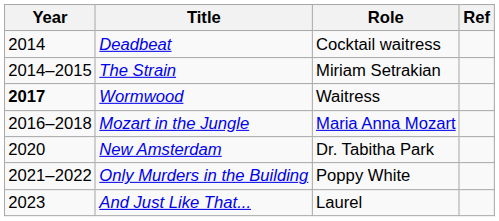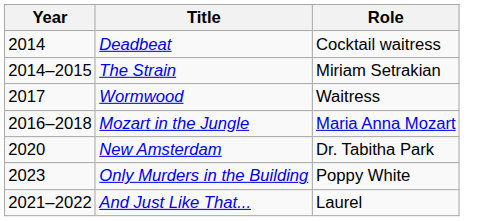 <table class="wikitable sortable">
 <tr>
 <th>Year</th>
 <th>Title</th>
 <th>Role</th>
-<th class="unsortable">Ref</th>
 </tr>
 <tr>
 <td>2014</td>
 <td><em><a href='#'>Deadbeat</a></em></td>
 <td>Cocktail waitress</td>
-<td></td>
 </tr>
 <tr>
 <td>2014–2015</td>
 <td><em><a href='#'>The Strain</a></em></td>
 <td>Miriam Setrakian</td>
-<td></td>
 </tr>
 <tr>
-<td><strong>2017</strong></td>
+<td>2017</td>
 <td><em><a href='#'>Wormwood</a></em></td>
 <td>Waitress</td>
-<td></td>
 </tr>
 <tr>
 <td>2016–2018</td>
 <td><em><a href='#'>Mozart in the Jungle</a></em></td>
 <td><a href='#'>Maria Anna Mozart</a></td>
-<td></td>
 </tr>
 <tr>
 <td>2020</td>
 <td><em><a href='#'>New Amsterdam</a></em></td>
 <td>Dr. Tabitha Park</td>
-<td></td>
+</tr>
+<tr>
+<td>2023</td>
+<td><em><a href='#'>Only Murders in the Building</a></em></td>
+<td>Poppy White</td>
 </tr>
 <tr>
 <td>2021–2022</td>
-<td><em><a href='#'>Only Murders in the Building</a></em></td>
-<td>Poppy White</td>
-<td></td>
-</tr>
-<tr>
-<td>2023</td>
 <td><em><a href='#'>And Just Like That...</a></em></td>
 <td>Laurel</td>
-<td></td>
 </tr>
 </table>
